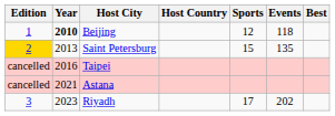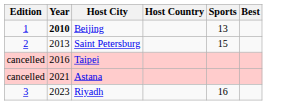 <table class="wikitable">
 <tr>
 <th>Edition</th>
 <th>Year</th>
 <th>Host City</th>
 <th>Host Country</th>
 <th>Sports</th>
-<th>Events</th>
 <th>Best</th>
 </tr>
 <tr align=center>
 <td align=center><a href='#'>1</a></td>
 <td><strong>2010</strong></td>
 <td align="left"><a href='#'>Beijing</a></td>
 <td align=left></td>
-<td>12</td>
-<td>118</td>
+<td>13</td>
 <td></td>
 </tr>
 <tr align=center>
-<td align=center style="background: gold;"><a href='#'>2</a></td>
+<td align=center><a href='#'>2</a></td>
 <td>2013</td>
 <td align="left"><a href='#'>Saint Petersburg</a></td>
 <td align=left></td>
 <td>15</td>
-<td>135</td>
 <td></td>
 </tr>
 <tr bgcolor="#ffcccc">
 <td>cancelled</td>
 <td>2016</td>
 <td><a href='#'>Taipei</a></td>
-<td></td>
 <td></td>
 <td></td>
 <td></td>
 </tr>
 <tr bgcolor="#ffcccc">
 <td>cancelled</td>
 <td>2021</td>
 <td><a href='#'>Astana</a></td>
 <td></td>
 <td></td>
 <td></td>
-<td></td>
 </tr>
 <tr align="center">
 <td align="center"><a href='#'>3</a></td>
 <td>2023</td>
 <td align="left"><a href='#'>Riyadh</a></td>
 <td align="left"></td>
-<td>17</td>
-<td>202</td>
+<td>16</td>
 <td></td>
 </tr>
 </table>
